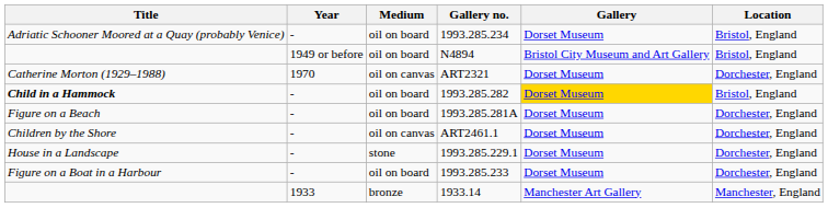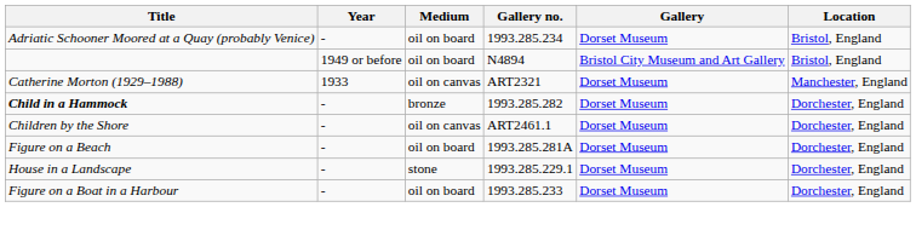 <table class="wikitable">
 <tr>
 <th>Title</th>
 <th>Year</th>
 <th>Medium</th>
 <th>Gallery no.</th>
 <th>Gallery</th>
 <th>Location</th>
 </tr>
 <tr>
 <td><em>Adriatic Schooner Moored at a Quay (probably Venice)</em></td>
 <td>-</td>
 <td>oil on board</td>
 <td>1993.285.234</td>
 <td><a href='#'>Dorset Museum</a></td>
 <td><a href='#'>Bristol</a>, England</td>
 </tr>
 <tr>
 <td><em></em></td>
 <td>1949 or before</td>
 <td>oil on board</td>
 <td>N4894</td>
 <td><a href='#'>Bristol City Museum and Art Gallery</a></td>
 <td><a href='#'>Bristol</a>, England</td>
 </tr>
 <tr>
 <td><em>Catherine Morton (1929–1988)</em></td>
-<td>1970</td>
+<td>1933</td>
 <td>oil on canvas</td>
 <td>ART2321</td>
 <td><a href='#'>Dorset Museum</a></td>
-<td><a href='#'>Dorchester</a>, England</td>
+<td><a href='#'>Manchester</a>, England</td>
 </tr>
 <tr>
 <td><strong><em>Child in a Hammock</em></strong></td>
 <td>-</td>
-<td>oil on board</td>
+<td>bronze</td>
 <td>1993.285.282</td>
-<td style="background: gold;"><a href='#'>Dorset Museum</a></td>
-<td><a href='#'>Bristol</a>, England</td>
-</tr>
-<tr>
-<td><em>Figure on a Beach</em></td>
-<td>-</td>
-<td>oil on board</td>
-<td>1993.285.281A</td>
 <td><a href='#'>Dorset Museum</a></td>
 <td><a href='#'>Dorchester</a>, England</td>
 </tr>
 <tr>
 <td><em>Children by the Shore</em></td>
 <td>-</td>
 <td>oil on canvas</td>
 <td>ART2461.1</td>
+<td><a href='#'>Dorset Museum</a></td>
+<td><a href='#'>Dorchester</a>, England</td>
+</tr>
+<tr>
+<td><em>Figure on a Beach</em></td>
+<td>-</td>
+<td>oil on board</td>
+<td>1993.285.281A</td>
 <td><a href='#'>Dorset Museum</a></td>
 <td><a href='#'>Dorchester</a>, England</td>
 </tr>
 <tr>
 <td><em>House in a Landscape</em></td>
 <td>-</td>
 <td>stone</td>
 <td>1993.285.229.1</td>
 <td><a href='#'>Dorset Museum</a></td>
 <td><a href='#'>Dorchester</a>, England</td>
 </tr>
 <tr>
 <td><em>Figure on a Boat in a Harbour</em></td>
 <td>-</td>
 <td>oil on board</td>
 <td>1993.285.233</td>
 <td><a href='#'>Dorset Museum</a></td>
 <td><a href='#'>Dorchester</a>, England</td>
 </tr>
-<tr>
-<td><em></em></td>
-<td>1933</td>
-<td>bronze</td>
-<td>1933.14</td>
-<td><a href='#'>Manchester Art Gallery</a></td>
-<td><a href='#'>Manchester</a>, England</td>
-</tr>
 </table>
